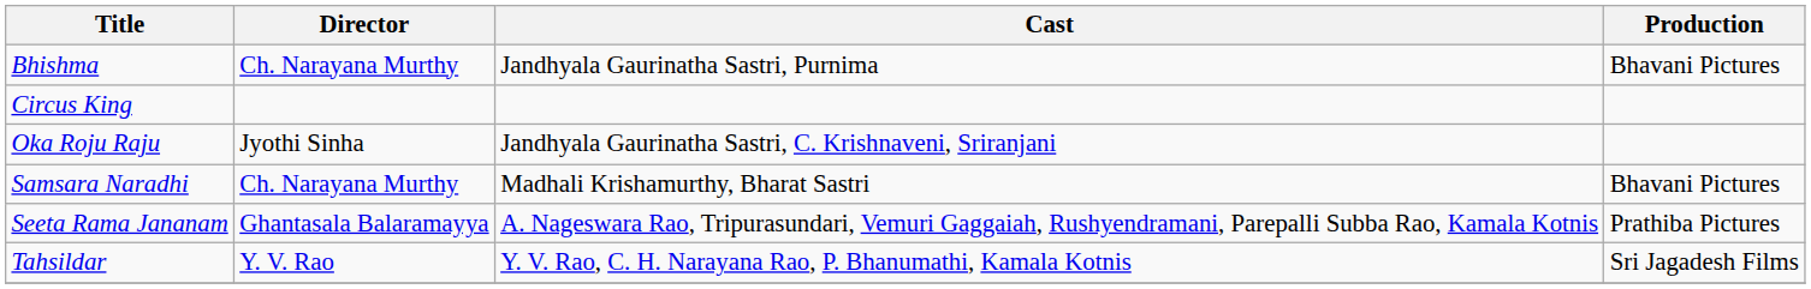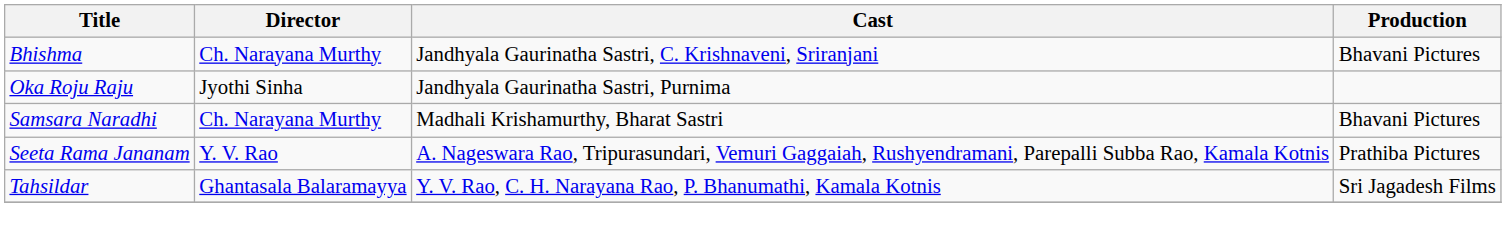 <table class="wikitable">
 <tr>
 <th>Title</th>
 <th>Director</th>
 <th>Cast</th>
 <th>Production</th>
 </tr>
 <tr>
 <td><em><a href='#'>Bhishma</a></em></td>
 <td><a href='#'>Ch. Narayana Murthy</a></td>
-<td>Jandhyala Gaurinatha Sastri, Purnima</td>
+<td>Jandhyala Gaurinatha Sastri, <a href='#'>C. Krishnaveni</a>, <a href='#'>Sriranjani</a></td>
 <td>Bhavani Pictures</td>
-</tr>
-<tr>
-<td><em><a href='#'>Circus King</a></em></td>
-<td></td>
-<td></td>
-<td></td>
 </tr>
 <tr>
 <td><em><a href='#'>Oka Roju Raju</a></em></td>
 <td>Jyothi Sinha</td>
-<td>Jandhyala Gaurinatha Sastri, <a href='#'>C. Krishnaveni</a>, <a href='#'>Sriranjani</a></td>
+<td>Jandhyala Gaurinatha Sastri, Purnima</td>
 <td></td>
 </tr>
 <tr>
 <td><em><a href='#'>Samsara Naradhi</a></em></td>
 <td><a href='#'>Ch. Narayana Murthy</a></td>
 <td>Madhali Krishamurthy, Bharat Sastri</td>
 <td>Bhavani Pictures</td>
 </tr>
 <tr>
 <td><em><a href='#'>Seeta Rama Jananam</a></em></td>
-<td><a href='#'>Ghantasala Balaramayya</a></td>
+<td><a href='#'>Y. V. Rao</a></td>
 <td><a href='#'>A. Nageswara Rao</a>, Tripurasundari, <a href='#'>Vemuri Gaggaiah</a>, <a href='#'>Rushyendramani</a>, Parepalli Subba Rao, <a href='#'>Kamala Kotnis</a></td>
 <td>Prathiba Pictures</td>
 </tr>
 <tr>
 <td><em><a href='#'>Tahsildar</a></em></td>
-<td><a href='#'>Y. V. Rao</a></td>
+<td><a href='#'>Ghantasala Balaramayya</a></td>
 <td><a href='#'>Y. V. Rao</a>, <a href='#'>C. H. Narayana Rao</a>, <a href='#'>P. Bhanumathi</a>, <a href='#'>Kamala Kotnis</a></td>
 <td>Sri Jagadesh Films</td>
 </tr>
 <tr>
 </tr>
 </table>
